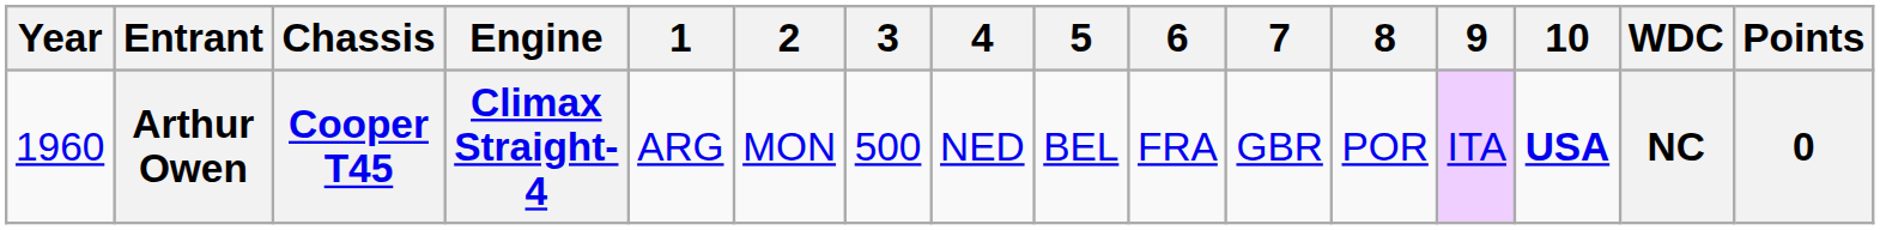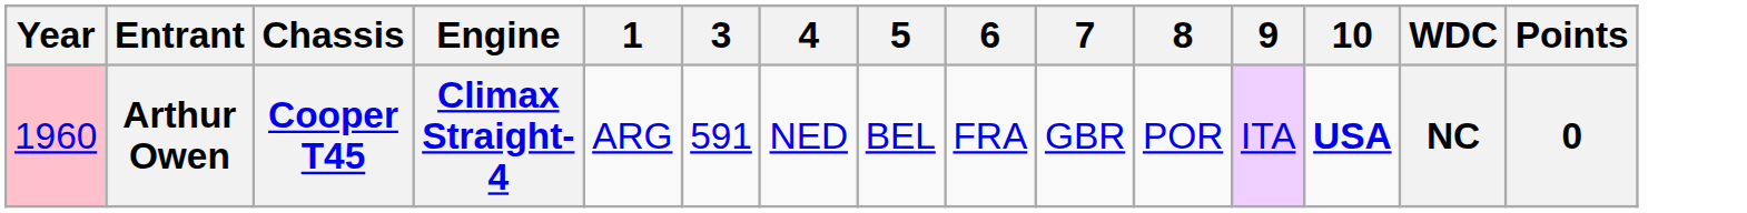 <table class="wikitable" style="text-align:center; font-size:90%">
 <tr>
 <th>Year</th>
 <th>Entrant</th>
 <th>Chassis</th>
 <th>Engine</th>
 <th>1</th>
-<th>2</th>
 <th>3</th>
 <th>4</th>
 <th>5</th>
 <th>6</th>
 <th>7</th>
 <th>8</th>
 <th>9</th>
 <th>10</th>
 <th>WDC</th>
 <th>Points</th>
 </tr>
 <tr>
-<td><a href='#'>1960</a></td>
+<td style="background: pink;"><a href='#'>1960</a></td>
 <th>Arthur Owen</th>
 <th><a href='#'>Cooper</a> <a href='#'>T45</a></th>
 <th><a href='#'>Climax</a> <a href='#'>Straight-4</a></th>
 <td><a href='#'>ARG</a></td>
-<td><a href='#'>MON</a></td>
-<td><a href='#'>500</a></td>
+<td><a href='#'>591</a></td>
 <td><a href='#'>NED</a></td>
 <td><a href='#'>BEL</a></td>
 <td><a href='#'>FRA</a></td>
 <td><a href='#'>GBR</a></td>
 <td><a href='#'>POR</a></td>
 <td style="background:#EFCFFF;"><a href='#'>ITA</a><br></td>
 <td><strong><a href='#'>USA</a></strong></td>
 <th>NC</th>
 <th>0</th>
 </tr>
 </table>
